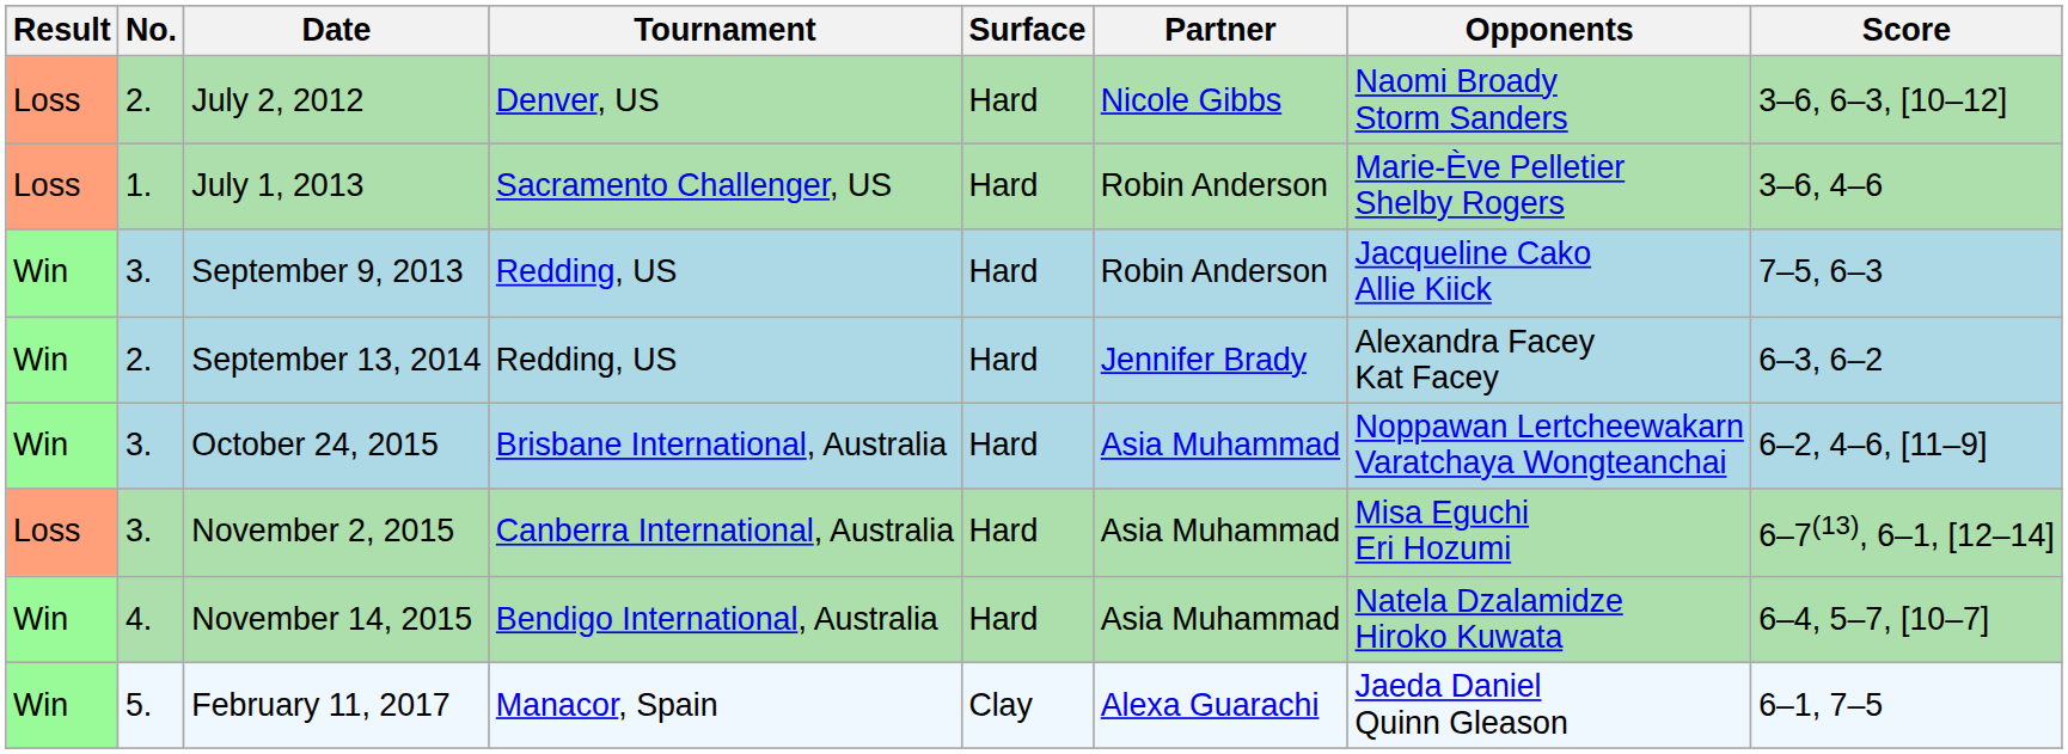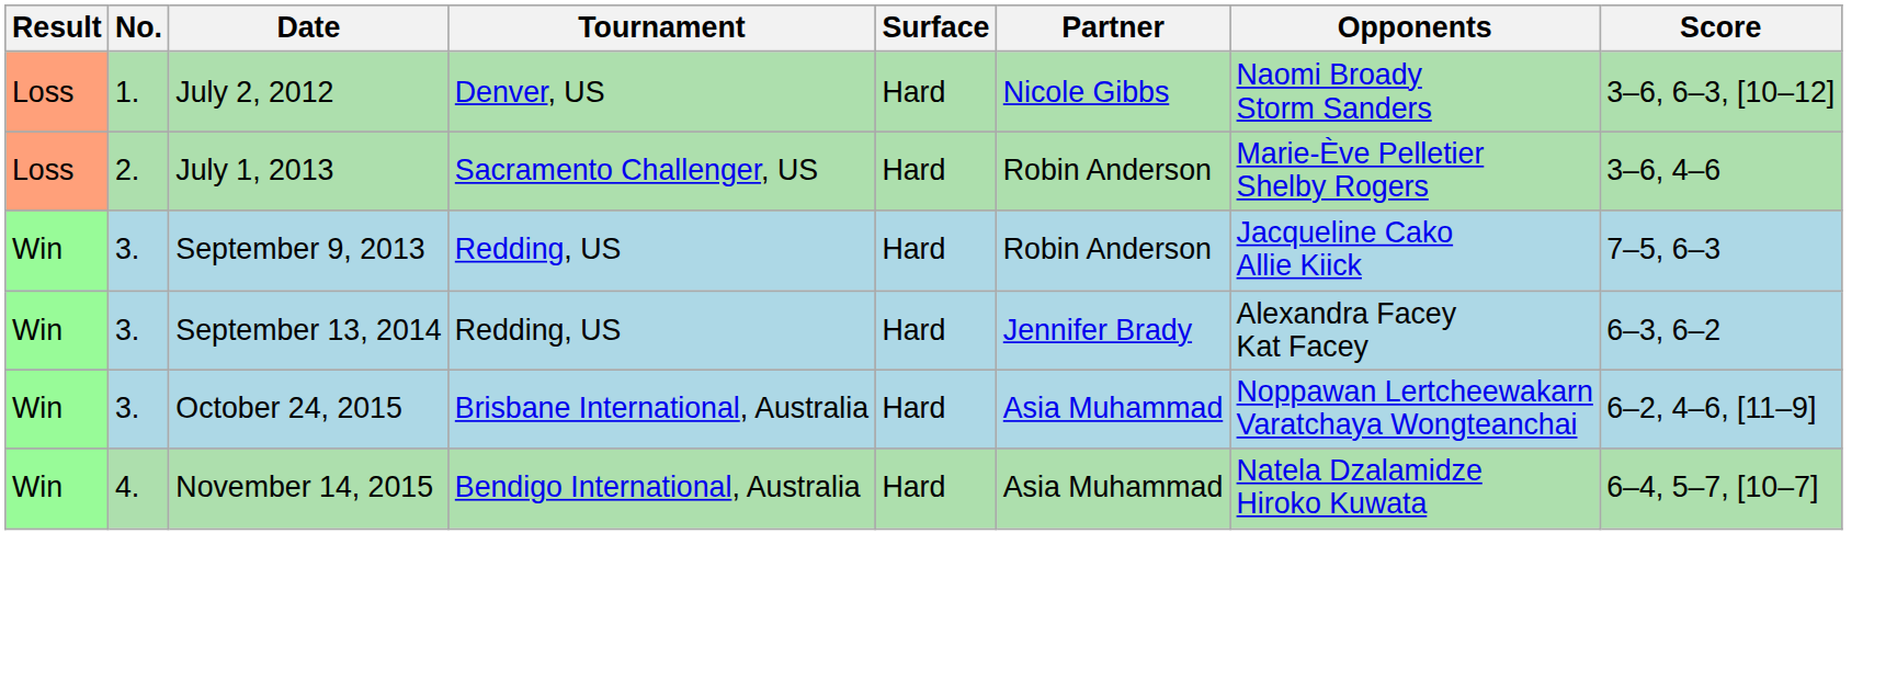 <table class="sortable wikitable">
 <tr>
 <th>Result</th>
 <th>No.</th>
 <th>Date</th>
 <th>Tournament</th>
 <th>Surface</th>
 <th>Partner</th>
 <th>Opponents</th>
 <th class="unsortable">Score</th>
 </tr>
 <tr style="background:#addfad;">
 <td style="background:#ffa07a;">Loss</td>
-<td>2.</td>
+<td>1.</td>
 <td>July 2, 2012</td>
 <td><a href='#'>Denver</a>, US</td>
 <td>Hard</td>
 <td> <a href='#'>Nicole Gibbs</a></td>
 <td> <a href='#'>Naomi Broady</a> <br>  <a href='#'>Storm Sanders</a></td>
 <td>3–6, 6–3, [10–12]</td>
 </tr>
 <tr style="background:#addfad;">
 <td style="background:#ffa07a;">Loss</td>
-<td>1.</td>
+<td>2.</td>
 <td>July 1, 2013</td>
 <td><a href='#'>Sacramento Challenger</a>, US</td>
 <td>Hard</td>
 <td> Robin Anderson</td>
 <td> <a href='#'>Marie-Ève Pelletier</a> <br>  <a href='#'>Shelby Rogers</a></td>
 <td>3–6, 4–6</td>
 </tr>
 <tr style="background:lightblue;">
 <td style="background:#98fb98;">Win</td>
 <td>3.</td>
 <td>September 9, 2013</td>
 <td><a href='#'>Redding</a>, US</td>
 <td>Hard</td>
 <td> Robin Anderson</td>
 <td> <a href='#'>Jacqueline Cako</a> <br>  <a href='#'>Allie Kiick</a></td>
 <td>7–5, 6–3</td>
 </tr>
 <tr style="background:lightblue;">
 <td style="background:#98fb98;">Win</td>
-<td>2.</td>
+<td>3.</td>
 <td>September 13, 2014</td>
 <td>Redding, US</td>
 <td>Hard</td>
 <td> <a href='#'>Jennifer Brady</a></td>
 <td> Alexandra Facey <br>  Kat Facey</td>
 <td>6–3, 6–2</td>
 </tr>
 <tr style="background:lightblue;">
 <td style="background:#98fb98;">Win</td>
 <td>3.</td>
 <td>October 24, 2015</td>
 <td><a href='#'>Brisbane International</a>, Australia</td>
 <td>Hard</td>
 <td> <a href='#'>Asia Muhammad</a></td>
 <td> <a href='#'>Noppawan Lertcheewakarn</a> <br>  <a href='#'>Varatchaya Wongteanchai</a></td>
 <td>6–2, 4–6, [11–9]</td>
 </tr>
 <tr style="background:#addfad;">
-<td style="background:#ffa07a;">Loss</td>
-<td>3.</td>
-<td>November 2, 2015</td>
-<td><a href='#'>Canberra International</a>, Australia</td>
-<td>Hard</td>
-<td> Asia Muhammad</td>
-<td> <a href='#'>Misa Eguchi</a> <br>  <a href='#'>Eri Hozumi</a></td>
-<td>6–7<sup>(13)</sup>, 6–1, [12–14]</td>
-</tr>
-<tr style="background:#addfad;">
 <td style="background:#98fb98;">Win</td>
 <td>4.</td>
 <td>November 14, 2015</td>
 <td><a href='#'>Bendigo International</a>, Australia</td>
 <td>Hard</td>
 <td> Asia Muhammad</td>
 <td> <a href='#'>Natela Dzalamidze</a> <br>  <a href='#'>Hiroko Kuwata</a></td>
 <td>6–4, 5–7, [10–7]</td>
 </tr>
-<tr style="background:#f0f8ff;">
-<td style="background:#98fb98;">Win</td>
-<td>5.</td>
-<td>February 11, 2017</td>
-<td><a href='#'>Manacor</a>, Spain</td>
-<td>Clay</td>
-<td> <a href='#'>Alexa Guarachi</a></td>
-<td> <a href='#'>Jaeda Daniel</a> <br>  Quinn Gleason</td>
-<td>6–1, 7–5</td>
-</tr>
 </table>
